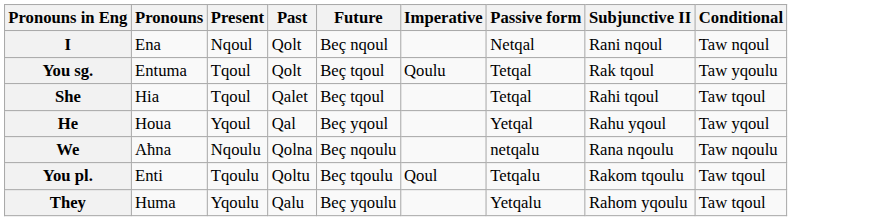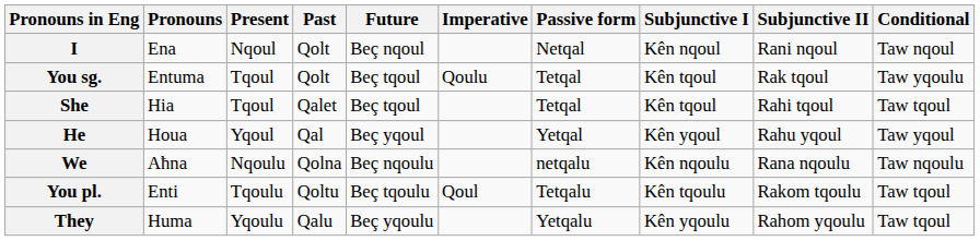 <table class="wikitable">
 <tr>
 <th>Pronouns in Eng</th>
 <th>Pronouns</th>
 <th>Present</th>
 <th>Past</th>
 <th>Future</th>
 <th>Imperative</th>
 <th>Passive form</th>
+<th>Subjunctive I</th>
 <th>Subjunctive II</th>
 <th>Conditional</th>
 </tr>
 <tr>
 <th>I</th>
 <td>Ena</td>
 <td>Nqoul</td>
 <td>Qolt</td>
 <td>Beç nqoul</td>
 <td></td>
 <td>Netqal</td>
+<td>Kên nqoul</td>
 <td>Rani nqoul</td>
 <td>Taw nqoul</td>
 </tr>
 <tr>
 <th>You sg.</th>
 <td>Entuma</td>
 <td>Tqoul</td>
 <td>Qolt</td>
 <td>Beç tqoul</td>
 <td>Qoulu</td>
 <td>Tetqal</td>
+<td>Kên tqoul</td>
 <td>Rak tqoul</td>
 <td>Taw yqoulu</td>
 </tr>
 <tr>
 <th>She</th>
 <td>Hia</td>
 <td>Tqoul</td>
 <td>Qalet</td>
 <td>Beç tqoul</td>
 <td></td>
 <td>Tetqal</td>
+<td>Kên tqoul</td>
 <td>Rahi tqoul</td>
 <td>Taw tqoul</td>
 </tr>
 <tr>
 <th>He</th>
 <td>Houa</td>
 <td>Yqoul</td>
 <td>Qal</td>
 <td>Beç yqoul</td>
 <td></td>
 <td>Yetqal</td>
+<td>Kên yqoul</td>
 <td>Rahu yqoul</td>
 <td>Taw yqoul</td>
 </tr>
 <tr>
 <th>We</th>
 <td>Aħna</td>
 <td>Nqoulu</td>
 <td>Qolna</td>
 <td>Beç nqoulu</td>
 <td></td>
 <td>netqalu</td>
+<td>Kên nqoulu</td>
 <td>Rana nqoulu</td>
 <td>Taw nqoulu</td>
 </tr>
 <tr>
 <th>You pl.</th>
 <td>Enti</td>
 <td>Tqoulu</td>
 <td>Qoltu</td>
 <td>Beç tqoulu</td>
 <td>Qoul</td>
 <td>Tetqalu</td>
+<td>Kên tqoulu</td>
 <td>Rakom tqoulu</td>
 <td>Taw tqoul</td>
 </tr>
 <tr>
 <th>They</th>
 <td>Huma</td>
 <td>Yqoulu</td>
 <td>Qalu</td>
 <td>Beç yqoulu</td>
 <td></td>
 <td>Yetqalu</td>
+<td>Kên yqoulu</td>
 <td>Rahom yqoulu</td>
 <td>Taw tqoul</td>
 </tr>
 </table>
